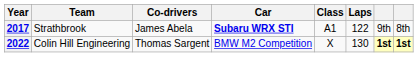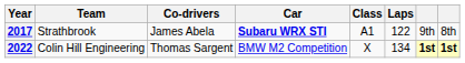 <table class="wikitable" style="font-size:90%">
 <tr>
 <th>Year</th>
 <th>Team</th>
 <th>Co-drivers</th>
 <th>Car</th>
 <th>Class</th>
 <th>Laps</th>
 <th></th>
 <th></th>
 </tr>
 <tr style="text-align:center;">
 <th><a href='#'>2017</a></th>
 <td align="left"> Strathbrook</td>
 <td align="left"> James Abela</td>
 <td align="left"><strong><a href='#'>Subaru WRX STI</a></strong></td>
 <td>A1</td>
 <td>122</td>
 <td>9th</td>
 <td>8th</td>
 </tr>
 <tr style="text-align:center;">
 <th><a href='#'>2022</a></th>
 <td align="left"> Colin Hill Engineering</td>
 <td align="left"> Thomas Sargent</td>
 <td align="left"><a href='#'>BMW M2 Competition</a></td>
 <td>X</td>
-<td>130</td>
+<td>134</td>
 <td style="background: #ffffbf"><strong>1st</strong></td>
 <td style="background: #ffffbf"><strong>1st</strong></td>
 </tr>
 </table>
